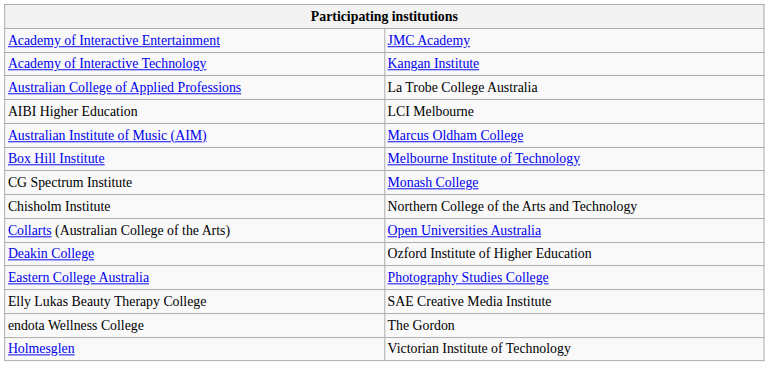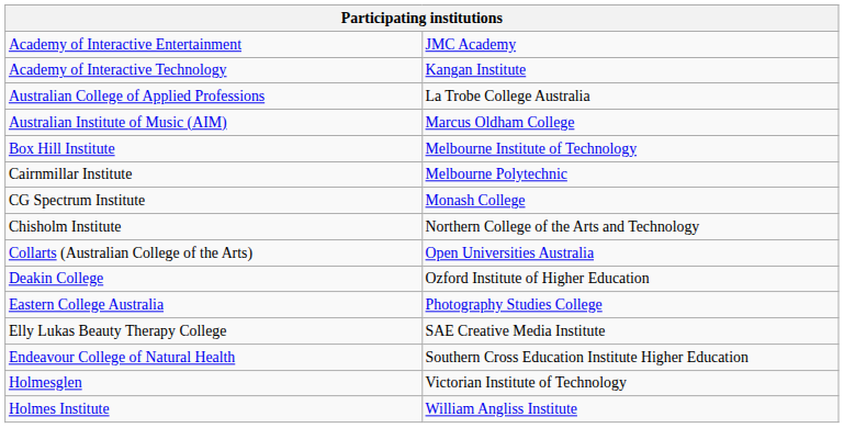 <table class="wikitable mw-collapsible mw-collapsed" style="margin:0.5em auto; font-size:90%; line-height:1.25em;" width="50%">
 <tr>
 <th width="50%" colspan="2">Participating institutions</th>
 </tr>
 <tr>
 <td><a href='#'>Academy of Interactive Entertainment</a></td>
 <td><a href='#'>JMC Academy</a></td>
 </tr>
 <tr>
 <td><a href='#'>Academy of Interactive Technology</a></td>
 <td><a href='#'>Kangan Institute</a></td>
 </tr>
 <tr>
 <td><a href='#'>Australian College of Applied Professions</a></td>
 <td>La Trobe College Australia</td>
 </tr>
-<tr>
-<td>AIBI Higher Education</td>
-<td>LCI Melbourne</td>
-</tr>
 <tr style="text-align:center;">
 <td width="50%" align="left"><a href='#'>Australian Institute of Music (AIM)</a></td>
 <td style="text-align:left;"><a href='#'>Marcus Oldham College</a></td>
 </tr>
 <tr style="text-align:center;">
 <td style="text-align:left;"><a href='#'>Box Hill Institute</a></td>
 <td style="text-align:left;"><a href='#'>Melbourne Institute of Technology</a></td>
+</tr>
+<tr style="text-align:center;">
+<td style="text-align:left;">Cairnmillar Institute</td>
+<td style="text-align:left;"><a href='#'>Melbourne Polytechnic</a></td>
 </tr>
 <tr style="text-align:center;">
 <td style="text-align:left;">CG Spectrum Institute</td>
 <td style="text-align:left;"><a href='#'>Monash College</a></td>
 </tr>
 <tr style="text-align:center;">
 <td style="text-align:left;">Chisholm Institute</td>
 <td style="text-align:left;">Northern College of the Arts and Technology</td>
 </tr>
 <tr style="text-align:center;">
 <td style="text-align:left;"><a href='#'>Collarts</a> (Australian College of the Arts)</td>
 <td style="text-align:left;"><a href='#'>Open Universities Australia</a></td>
 </tr>
 <tr style="text-align:center;">
 <td style="text-align:left;"><a href='#'>Deakin College</a></td>
 <td style="text-align:left;">Ozford Institute of Higher Education</td>
 </tr>
 <tr style="text-align:center;">
 <td style="text-align:left;"><a href='#'>Eastern College Australia</a></td>
 <td style="text-align:left;"><a href='#'>Photography Studies College</a></td>
 </tr>
 <tr style="text-align:center;">
 <td style="text-align:left;">Elly Lukas Beauty Therapy College</td>
 <td style="text-align:left;">SAE Creative Media Institute</td>
 </tr>
 <tr style="text-align:center;">
-<td style="text-align:left;">endota Wellness College</td>
-<td style="text-align:left;">The Gordon</td>
+<td style="text-align:left;"><a href='#'>Endeavour College of Natural Health</a></td>
+<td style="text-align:left;">Southern Cross Education Institute Higher Education</td>
 </tr>
 <tr style="text-align:center;">
 <td style="text-align:left;"><a href='#'>Holmesglen</a></td>
 <td style="text-align:left;">Victorian Institute of Technology</td>
 </tr>
+<tr style="text-align:center;">
+<td style="text-align:left;"><a href='#'>Holmes Institute</a></td>
+<td style="text-align:left;"><a href='#'>William Angliss Institute</a></td>
+</tr>
 </table>
